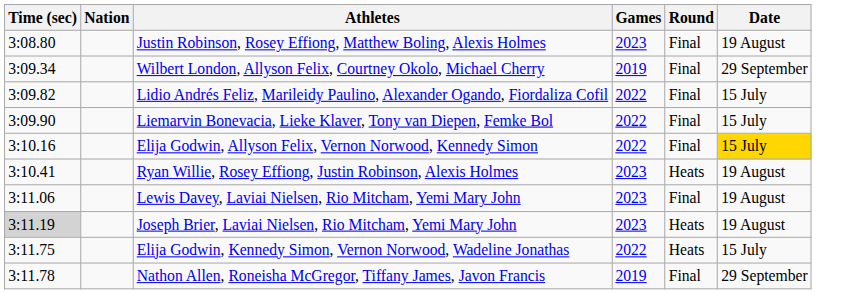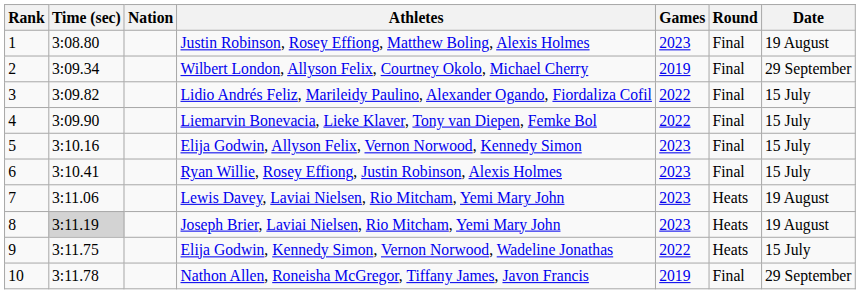 <table class=wikitable style="font-size:95%">
 <tr>
+<th>Rank</th>
 <th>Time (sec)</th>
 <th>Nation</th>
 <th>Athletes</th>
 <th>Games</th>
 <th>Round</th>
 <th>Date</th>
 </tr>
 <tr>
+<td>1</td>
 <td>3:08.80</td>
 <td align="left"></td>
 <td><a href='#'>Justin Robinson</a>, <a href='#'>Rosey Effiong</a>, <a href='#'>Matthew Boling</a>, <a href='#'>Alexis Holmes</a></td>
 <td><a href='#'>2023</a></td>
 <td>Final</td>
 <td>19 August</td>
 </tr>
 <tr>
+<td>2</td>
 <td>3:09.34</td>
 <td align="left"></td>
 <td><a href='#'>Wilbert London</a>, <a href='#'>Allyson Felix</a>, <a href='#'>Courtney Okolo</a>, <a href='#'>Michael Cherry</a></td>
 <td><a href='#'>2019</a></td>
 <td>Final</td>
 <td>29 September</td>
 </tr>
 <tr>
+<td>3</td>
 <td>3:09.82</td>
 <td align="left"></td>
 <td><a href='#'>Lidio Andrés Feliz</a>, <a href='#'>Marileidy Paulino</a>, <a href='#'>Alexander Ogando</a>, <a href='#'>Fiordaliza Cofil</a></td>
 <td><a href='#'>2022</a></td>
 <td>Final</td>
 <td>15 July</td>
 </tr>
 <tr>
+<td>4</td>
 <td>3:09.90</td>
 <td align="left"></td>
 <td><a href='#'>Liemarvin Bonevacia</a>, <a href='#'>Lieke Klaver</a>, <a href='#'>Tony van Diepen</a>, <a href='#'>Femke Bol</a></td>
 <td><a href='#'>2022</a></td>
 <td>Final</td>
 <td>15 July</td>
 </tr>
 <tr>
+<td>5</td>
 <td>3:10.16</td>
 <td align="left"></td>
 <td><a href='#'>Elija Godwin</a>, <a href='#'>Allyson Felix</a>, <a href='#'>Vernon Norwood</a>, <a href='#'>Kennedy Simon</a></td>
-<td><a href='#'>2022</a></td>
+<td><a href='#'>2023</a></td>
 <td>Final</td>
-<td style="background: gold;">15 July</td>
+<td>15 July</td>
 </tr>
 <tr>
+<td>6</td>
 <td>3:10.41</td>
 <td align="left"></td>
 <td><a href='#'>Ryan Willie</a>, <a href='#'>Rosey Effiong</a>, <a href='#'>Justin Robinson</a>, <a href='#'>Alexis Holmes</a></td>
+<td><a href='#'>2023</a></td>
+<td>Final</td>
+<td>15 July</td>
+</tr>
+<tr>
+<td>7</td>
+<td>3:11.06</td>
+<td align="left"></td>
+<td><a href='#'>Lewis Davey</a>, <a href='#'>Laviai Nielsen</a>, <a href='#'>Rio Mitcham</a>, <a href='#'>Yemi Mary John</a></td>
 <td><a href='#'>2023</a></td>
 <td>Heats</td>
 <td>19 August</td>
 </tr>
 <tr>
-<td>3:11.06</td>
-<td align="left"></td>
-<td><a href='#'>Lewis Davey</a>, <a href='#'>Laviai Nielsen</a>, <a href='#'>Rio Mitcham</a>, <a href='#'>Yemi Mary John</a></td>
-<td><a href='#'>2023</a></td>
-<td>Final</td>
-<td>19 August</td>
-</tr>
-<tr>
+<td>8</td>
 <td style="background: lightgrey;">3:11.19</td>
 <td align="left"></td>
 <td><a href='#'>Joseph Brier</a>, <a href='#'>Laviai Nielsen</a>, <a href='#'>Rio Mitcham</a>, <a href='#'>Yemi Mary John</a></td>
 <td><a href='#'>2023</a></td>
 <td>Heats</td>
 <td>19 August</td>
 </tr>
 <tr>
+<td>9</td>
 <td>3:11.75</td>
 <td align="left"></td>
 <td><a href='#'>Elija Godwin</a>, <a href='#'>Kennedy Simon</a>, <a href='#'>Vernon Norwood</a>, <a href='#'>Wadeline Jonathas</a></td>
 <td><a href='#'>2022</a></td>
 <td>Heats</td>
 <td>15 July</td>
 </tr>
 <tr>
+<td>10</td>
 <td>3:11.78</td>
 <td align="left"></td>
 <td><a href='#'>Nathon Allen</a>, <a href='#'>Roneisha McGregor</a>, <a href='#'>Tiffany James</a>, <a href='#'>Javon Francis</a></td>
 <td><a href='#'>2019</a></td>
 <td>Final</td>
 <td>29 September</td>
 </tr>
 </table>
